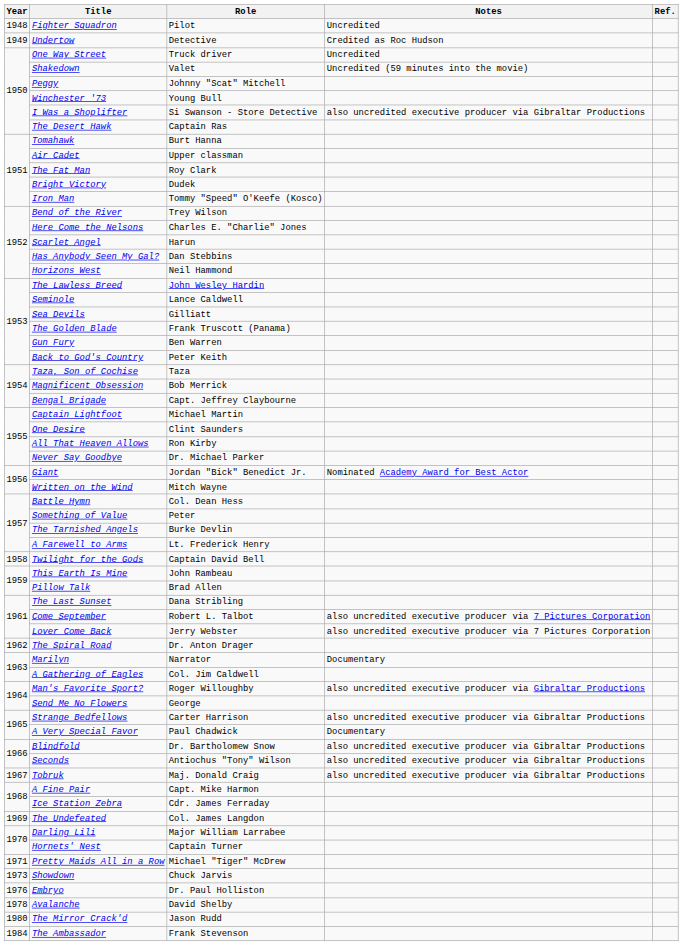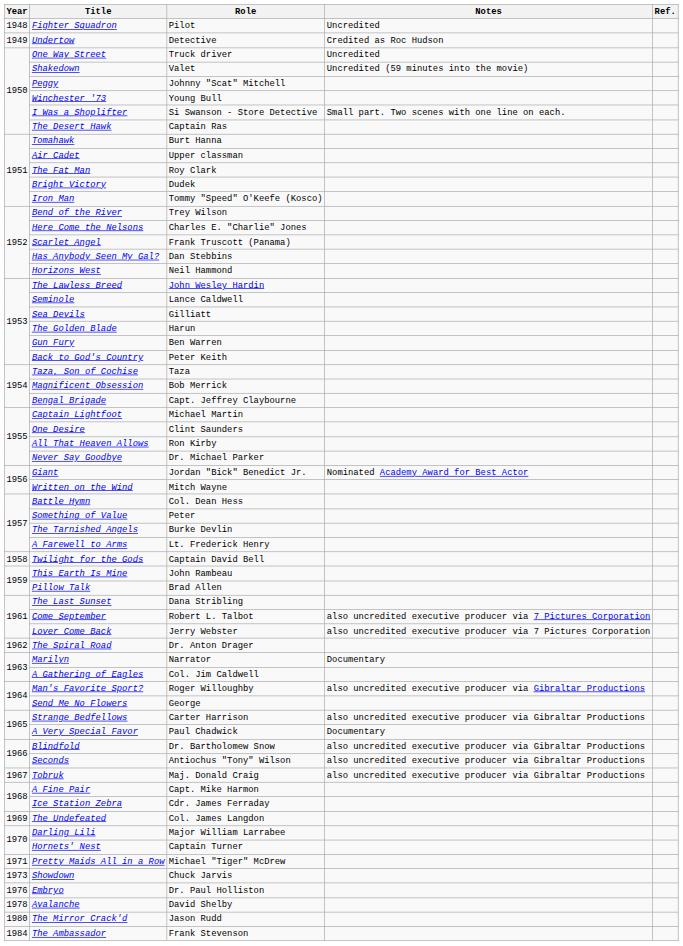 <table class="wikitable sortable">
 <tr>
 <th>Year</th>
 <th>Title</th>
 <th>Role</th>
 <th>Notes</th>
 <th>Ref.</th>
 </tr>
 <tr>
 <td>1948</td>
 <td><em><a href='#'>Fighter Squadron</a></em></td>
 <td>Pilot</td>
 <td>Uncredited</td>
 <td></td>
 </tr>
 <tr>
 <td>1949</td>
 <td><em><a href='#'>Undertow</a></em></td>
 <td>Detective</td>
 <td>Credited as Roc Hudson</td>
 <td></td>
 </tr>
 <tr>
 <td rowspan="6">1950</td>
 <td><em><a href='#'>One Way Street</a></em></td>
 <td>Truck driver</td>
 <td>Uncredited</td>
 <td></td>
 </tr>
 <tr>
 <td><em><a href='#'>Shakedown</a> </em></td>
 <td>Valet</td>
 <td>Uncredited (59 minutes into the movie)</td>
 <td></td>
 </tr>
 <tr>
 <td><em><a href='#'>Peggy</a></em></td>
 <td>Johnny "Scat" Mitchell</td>
 <td></td>
 <td></td>
 </tr>
 <tr>
 <td><em><a href='#'>Winchester '73</a></em></td>
 <td>Young Bull</td>
 <td></td>
 <td></td>
 </tr>
 <tr>
 <td><em><a href='#'>I Was a Shoplifter</a></em></td>
 <td>Si Swanson - Store Detective</td>
-<td>also uncredited executive producer via Gibraltar Productions</td>
+<td>Small part. Two scenes with one line on each.</td>
 <td></td>
 </tr>
 <tr>
 <td><em><a href='#'>The Desert Hawk</a></em></td>
 <td>Captain Ras</td>
 <td></td>
 <td></td>
 </tr>
 <tr>
 <td rowspan="5">1951</td>
 <td><em><a href='#'>Tomahawk</a></em></td>
 <td>Burt Hanna</td>
 <td></td>
 <td></td>
 </tr>
 <tr>
 <td><em><a href='#'>Air Cadet</a></em></td>
 <td>Upper classman</td>
 <td></td>
 <td></td>
 </tr>
 <tr>
 <td><em><a href='#'>The Fat Man</a></em></td>
 <td>Roy Clark</td>
 <td></td>
 <td></td>
 </tr>
 <tr>
 <td><em><a href='#'>Bright Victory</a></em></td>
 <td>Dudek</td>
 <td></td>
 <td></td>
 </tr>
 <tr>
 <td><em><a href='#'>Iron Man</a></em></td>
 <td>Tommy "Speed" O'Keefe (Kosco)</td>
 <td></td>
 <td></td>
 </tr>
 <tr>
 <td rowspan="5">1952</td>
 <td><em><a href='#'>Bend of the River</a></em></td>
 <td>Trey Wilson</td>
 <td></td>
 <td></td>
 </tr>
 <tr>
 <td><em><a href='#'>Here Come the Nelsons</a></em></td>
 <td>Charles E. "Charlie" Jones</td>
 <td></td>
 <td></td>
 </tr>
 <tr>
 <td><em><a href='#'>Scarlet Angel</a></em></td>
-<td>Harun</td>
+<td>Frank Truscott (Panama)</td>
 <td></td>
 <td></td>
 </tr>
 <tr>
 <td><em><a href='#'>Has Anybody Seen My Gal?</a></em></td>
 <td>Dan Stebbins</td>
 <td></td>
 <td></td>
 </tr>
 <tr>
 <td><em><a href='#'>Horizons West</a></em></td>
 <td>Neil Hammond</td>
 <td></td>
 <td></td>
 </tr>
 <tr>
 <td rowspan="6">1953</td>
 <td><em><a href='#'>The Lawless Breed</a></em></td>
 <td><a href='#'>John Wesley Hardin</a></td>
 <td></td>
 <td></td>
 </tr>
 <tr>
 <td><em><a href='#'>Seminole</a></em></td>
 <td>Lance Caldwell</td>
 <td></td>
 <td></td>
 </tr>
 <tr>
 <td><em><a href='#'>Sea Devils</a></em></td>
 <td>Gilliatt</td>
 <td></td>
 <td></td>
 </tr>
 <tr>
 <td><em><a href='#'>The Golden Blade</a></em></td>
-<td>Frank Truscott (Panama)</td>
+<td>Harun</td>
 <td></td>
 <td></td>
 </tr>
 <tr>
 <td><em><a href='#'>Gun Fury</a></em></td>
 <td>Ben Warren</td>
 <td></td>
 <td></td>
 </tr>
 <tr>
 <td><em><a href='#'>Back to God's Country</a></em></td>
 <td>Peter Keith</td>
 <td></td>
 <td></td>
 </tr>
 <tr>
 <td rowspan="3">1954</td>
 <td><em><a href='#'>Taza, Son of Cochise</a></em></td>
 <td>Taza</td>
 <td></td>
 <td></td>
 </tr>
 <tr>
 <td><em><a href='#'>Magnificent Obsession</a></em></td>
 <td>Bob Merrick</td>
 <td></td>
 <td></td>
 </tr>
 <tr>
 <td><em><a href='#'>Bengal Brigade</a></em></td>
 <td>Capt. Jeffrey Claybourne</td>
 <td></td>
 <td></td>
 </tr>
 <tr>
 <td rowspan="4">1955</td>
 <td><em><a href='#'>Captain Lightfoot</a></em></td>
 <td>Michael Martin</td>
 <td></td>
 <td></td>
 </tr>
 <tr>
 <td><em><a href='#'>One Desire</a></em></td>
 <td>Clint Saunders</td>
 <td></td>
 <td></td>
 </tr>
 <tr>
 <td><em><a href='#'>All That Heaven Allows</a></em></td>
 <td>Ron Kirby</td>
 <td></td>
 <td></td>
 </tr>
 <tr>
 <td><em><a href='#'>Never Say Goodbye</a></em></td>
 <td>Dr. Michael Parker</td>
 <td></td>
 <td></td>
 </tr>
 <tr>
 <td rowspan="2">1956</td>
 <td><em><a href='#'>Giant</a></em></td>
 <td>Jordan "Bick" Benedict Jr.</td>
 <td>Nominated  <a href='#'>Academy Award for Best Actor</a></td>
 <td></td>
 </tr>
 <tr>
 <td><em><a href='#'>Written on the Wind</a></em></td>
 <td>Mitch Wayne</td>
 <td></td>
 <td></td>
 </tr>
 <tr>
 <td rowspan="4">1957</td>
 <td><em><a href='#'>Battle Hymn</a></em></td>
 <td>Col. Dean Hess</td>
 <td></td>
 <td></td>
 </tr>
 <tr>
 <td><em><a href='#'>Something of Value</a></em></td>
 <td>Peter</td>
 <td></td>
 <td></td>
 </tr>
 <tr>
 <td><em><a href='#'>The Tarnished Angels</a></em></td>
 <td>Burke Devlin</td>
 <td></td>
 <td></td>
 </tr>
 <tr>
 <td><em><a href='#'>A Farewell to Arms</a></em></td>
 <td>Lt. Frederick Henry</td>
 <td></td>
 <td></td>
 </tr>
 <tr>
 <td>1958</td>
 <td><em><a href='#'>Twilight for the Gods</a></em></td>
 <td>Captain David Bell</td>
 <td></td>
 <td></td>
 </tr>
 <tr>
 <td rowspan="2">1959</td>
 <td><em><a href='#'>This Earth Is Mine</a></em></td>
 <td>John Rambeau</td>
 <td></td>
 <td></td>
 </tr>
 <tr>
 <td><em><a href='#'>Pillow Talk</a></em></td>
 <td>Brad Allen</td>
 <td></td>
 <td></td>
 </tr>
 <tr>
 <td rowspan="3">1961</td>
 <td><em><a href='#'>The Last Sunset</a></em></td>
 <td>Dana Stribling</td>
 <td></td>
 <td></td>
 </tr>
 <tr>
 <td><em><a href='#'>Come September</a></em></td>
 <td>Robert L. Talbot</td>
 <td>also uncredited executive producer via <a href='#'>7 Pictures Corporation</a></td>
 <td></td>
 </tr>
 <tr>
 <td><em><a href='#'>Lover Come Back</a></em></td>
 <td>Jerry Webster</td>
 <td>also uncredited executive producer via 7 Pictures Corporation</td>
 <td></td>
 </tr>
 <tr>
 <td>1962</td>
 <td><em><a href='#'>The Spiral Road</a></em></td>
 <td>Dr. Anton Drager</td>
 <td></td>
 <td></td>
 </tr>
 <tr>
 <td rowspan="2">1963</td>
 <td><em><a href='#'>Marilyn</a></em></td>
 <td>Narrator</td>
 <td>Documentary</td>
 <td></td>
 </tr>
 <tr>
 <td><em><a href='#'>A Gathering of Eagles</a></em></td>
 <td>Col. Jim Caldwell</td>
 <td></td>
 <td></td>
 </tr>
 <tr>
 <td rowspan="2">1964</td>
 <td><em><a href='#'>Man's Favorite Sport?</a></em></td>
 <td>Roger Willoughby</td>
 <td>also uncredited executive producer via <a href='#'>Gibraltar Productions</a></td>
 <td></td>
 </tr>
 <tr>
 <td><em><a href='#'>Send Me No Flowers</a></em></td>
 <td>George</td>
 <td></td>
 <td></td>
 </tr>
 <tr>
 <td rowspan="2">1965</td>
 <td><em><a href='#'>Strange Bedfellows</a></em></td>
 <td>Carter Harrison</td>
 <td>also uncredited executive producer via Gibraltar Productions</td>
 <td></td>
 </tr>
 <tr>
 <td><em><a href='#'>A Very Special Favor</a></em></td>
 <td>Paul Chadwick</td>
 <td>Documentary</td>
 <td></td>
 </tr>
 <tr>
 <td rowspan="2">1966</td>
 <td><em><a href='#'>Blindfold</a></em></td>
 <td>Dr. Bartholomew Snow</td>
 <td>also uncredited executive producer via Gibraltar Productions</td>
 <td></td>
 </tr>
 <tr>
 <td><em><a href='#'>Seconds</a></em></td>
 <td>Antiochus "Tony" Wilson</td>
 <td>also uncredited executive producer via Gibraltar Productions</td>
 <td></td>
 </tr>
 <tr>
 <td>1967</td>
 <td><em><a href='#'>Tobruk</a></em></td>
 <td>Maj. Donald Craig</td>
 <td>also uncredited executive producer via Gibraltar Productions</td>
 <td></td>
 </tr>
 <tr>
 <td rowspan="2">1968</td>
 <td><em><a href='#'>A Fine Pair</a></em></td>
 <td>Capt. Mike Harmon</td>
 <td></td>
 <td></td>
 </tr>
 <tr>
 <td><em><a href='#'>Ice Station Zebra</a></em></td>
 <td>Cdr. James Ferraday</td>
 <td></td>
 <td></td>
 </tr>
 <tr>
 <td>1969</td>
 <td><em><a href='#'>The Undefeated</a></em></td>
 <td>Col. James Langdon</td>
 <td></td>
 <td></td>
 </tr>
 <tr>
 <td rowspan="2">1970</td>
 <td><em><a href='#'>Darling Lili</a></em></td>
 <td>Major William Larrabee</td>
 <td></td>
 <td></td>
 </tr>
 <tr>
 <td><em><a href='#'>Hornets' Nest</a></em></td>
 <td>Captain Turner</td>
 <td></td>
 <td></td>
 </tr>
 <tr>
 <td>1971</td>
 <td><em><a href='#'>Pretty Maids All in a Row</a></em></td>
 <td>Michael "Tiger" McDrew</td>
 <td></td>
 <td></td>
 </tr>
 <tr>
 <td>1973</td>
 <td><em><a href='#'>Showdown</a></em></td>
 <td>Chuck Jarvis</td>
 <td></td>
 <td></td>
 </tr>
 <tr>
 <td>1976</td>
 <td><em><a href='#'>Embryo</a></em></td>
 <td>Dr. Paul Holliston</td>
 <td></td>
 <td></td>
 </tr>
 <tr>
 <td>1978</td>
 <td><em><a href='#'>Avalanche</a></em></td>
 <td>David Shelby</td>
 <td></td>
 <td></td>
 </tr>
 <tr>
 <td>1980</td>
 <td><em><a href='#'>The Mirror Crack'd</a></em></td>
 <td>Jason Rudd</td>
 <td></td>
 <td></td>
 </tr>
 <tr>
 <td>1984</td>
 <td><em><a href='#'>The Ambassador</a></em></td>
 <td>Frank Stevenson</td>
 <td></td>
 <td></td>
 </tr>
 </table>
